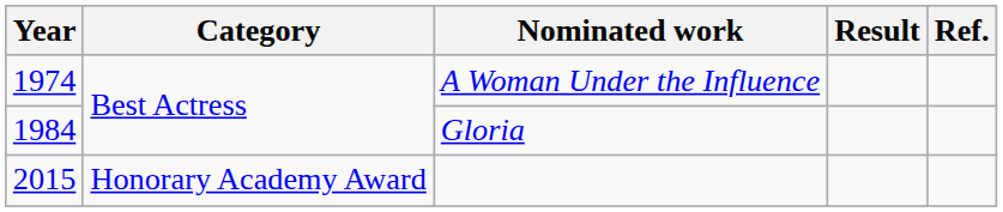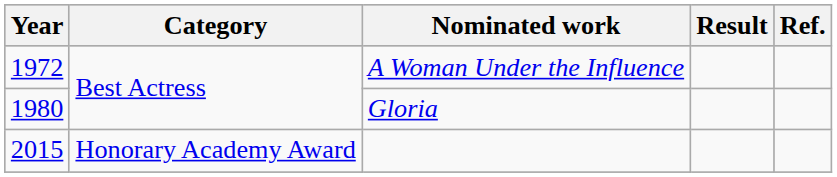 <table class="wikitable plainrowheaders">
 <tr>
 <th>Year</th>
 <th>Category</th>
 <th>Nominated work</th>
 <th>Result</th>
 <th>Ref.</th>
 </tr>
 <tr>
-<td><a href='#'>1974</a></td>
+<td><a href='#'>1972</a></td>
 <td rowspan="2"><a href='#'>Best Actress</a></td>
 <td><em><a href='#'>A Woman Under the Influence</a></em></td>
 <td></td>
 <td align="center"></td>
 </tr>
 <tr>
-<td><a href='#'>1984</a></td>
+<td><a href='#'>1980</a></td>
 <td><em><a href='#'>Gloria</a></em></td>
 <td></td>
 <td align="center"></td>
 </tr>
 <tr>
 <td><a href='#'>2015</a></td>
 <td><a href='#'>Honorary Academy Award</a></td>
 <td></td>
 <td></td>
 <td align="center"></td>
 </tr>
 </table>
